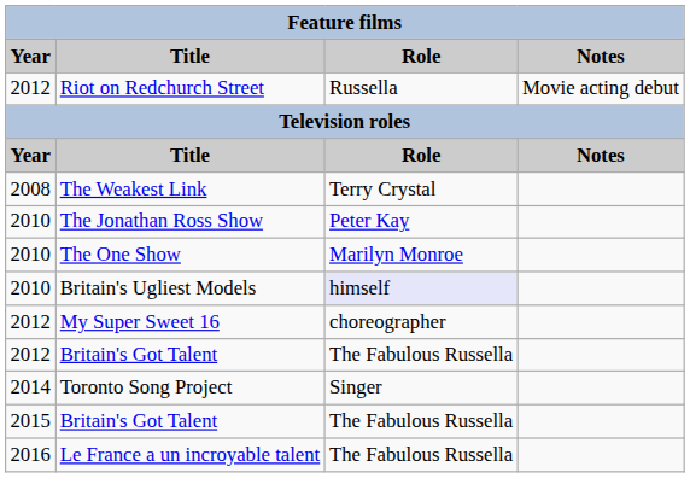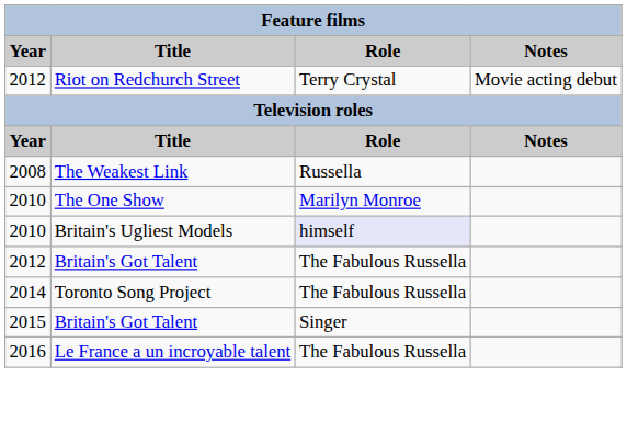 <table class="wikitable" style="font-size:90%;">
 <tr>
 <th ! colspan=4 style="background:#B0C4DE;">Feature films</th>
 </tr>
 <tr align="center">
 <th style="background: #CCCCCC;">Year</th>
 <th style="background: #CCCCCC;">Title</th>
 <th style="background: #CCCCCC;">Role</th>
 <th style="background: #CCCCCC;">Notes</th>
 </tr>
 <tr>
 <td>2012</td>
 <td><a href='#'>Riot on Redchurch Street</a></td>
-<td>Russella</td>
+<td>Terry Crystal</td>
 <td>Movie acting debut</td>
 </tr>
 <tr>
 <th colspan=4 style="background:#B0C4DE;">Television roles</th>
 </tr>
 <tr align="center">
 <th style="background:#CCCCCC;">Year</th>
 <th style="background:#CCCCCC;">Title</th>
 <th style="background:#CCCCCC;">Role</th>
 <th style="background:#CCCCCC;">Notes</th>
 </tr>
 <tr>
 <td>2008</td>
 <td><a href='#'>The Weakest Link</a></td>
-<td>Terry Crystal</td>
-<td></td>
-</tr>
-<tr>
-<td>2010</td>
-<td><a href='#'>The Jonathan Ross Show</a></td>
-<td><a href='#'>Peter Kay</a></td>
+<td>Russella</td>
 <td></td>
 </tr>
 <tr>
 <td>2010</td>
 <td><a href='#'>The One Show</a></td>
 <td><a href='#'>Marilyn Monroe</a></td>
 <td></td>
 </tr>
 <tr>
 <td>2010</td>
 <td>Britain's Ugliest Models</td>
 <td style="background: lavender;">himself</td>
 <td></td>
 </tr>
 <tr>
 <td>2012</td>
-<td><a href='#'>My Super Sweet 16</a></td>
-<td>choreographer</td>
-<td></td>
-</tr>
-<tr>
-<td>2012</td>
 <td><a href='#'>Britain's Got Talent</a></td>
 <td>The Fabulous Russella</td>
 <td></td>
 </tr>
 <tr>
 <td>2014</td>
 <td>Toronto Song Project</td>
-<td>Singer</td>
+<td>The Fabulous Russella</td>
 <td></td>
 </tr>
 <tr>
 <td>2015</td>
 <td><a href='#'>Britain's Got Talent</a></td>
-<td>The Fabulous Russella</td>
+<td>Singer</td>
 <td></td>
 </tr>
 <tr>
 <td>2016</td>
 <td><a href='#'>Le France a un incroyable talent</a></td>
 <td>The Fabulous Russella</td>
 <td></td>
 </tr>
 </table>
